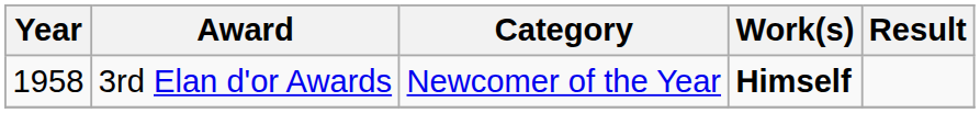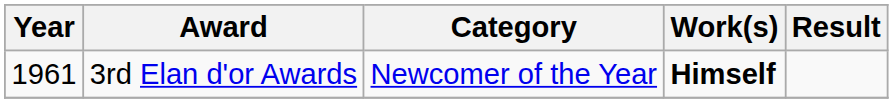 <table class="wikitable sortable">
 <tr>
 <th>Year</th>
 <th>Award</th>
 <th>Category</th>
 <th>Work(s)</th>
 <th>Result</th>
 </tr>
 <tr>
-<td>1958</td>
+<td>1961</td>
 <td>3rd <a href='#'>Elan d'or Awards</a></td>
 <td><a href='#'>Newcomer of the Year</a></td>
 <td><strong>Himself</strong></td>
 <td></td>
 </tr>
 <tr>
 </tr>
 </table>
